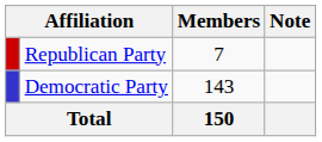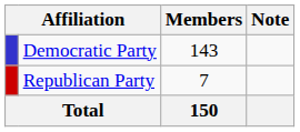 <table class="wikitable">
 <tr>
 <th colspan="2" align="center" valign="bottom">Affiliation</th>
 <th valign="bottom">Members</th>
 <th valign="bottom">Note</th>
+</tr>
+<tr>
+<td bgcolor="#3333CC"> </td>
+<td><a href='#'>Democratic Party</a></td>
+<td align="center">143</td>
+<td></td>
 </tr>
 <tr>
 <td bgcolor="#CC0000"> </td>
 <td><a href='#'>Republican Party</a></td>
 <td align="center">7</td>
 <td></td>
 </tr>
 <tr>
-<td bgcolor="#3333CC"> </td>
-<td><a href='#'>Democratic Party</a></td>
-<td align="center">143</td>
-<td></td>
-</tr>
-<tr>
 <th colspan="2" align="center"><strong>Total</strong></th>
 <th align="center"><strong>150</strong></th>
 <th></th>
 </tr>
 </table>
